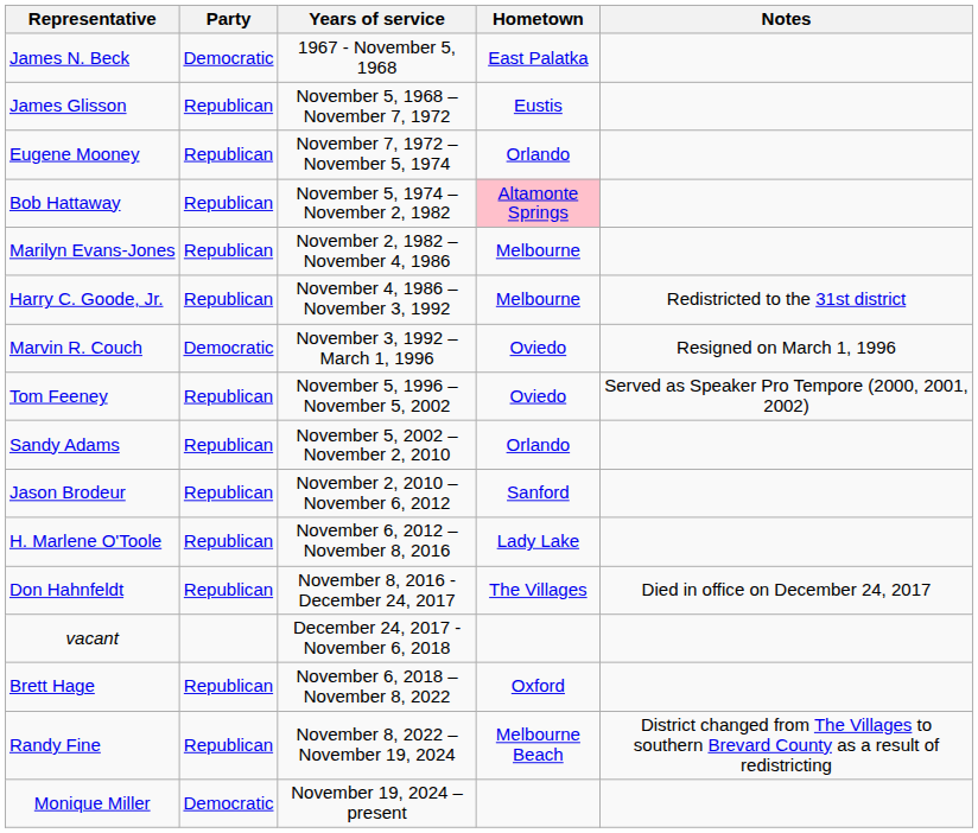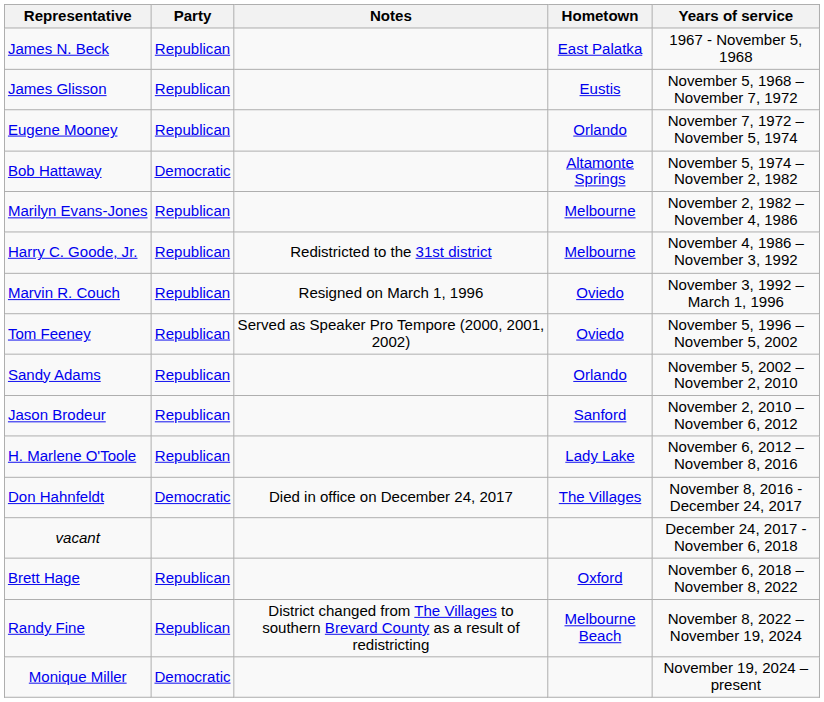 <table class=wikitable style="text-align:center">
 <tr>
 <th>Representative</th>
 <th>Party</th>
+<th>Notes</th>
+<th>Hometown</th>
 <th>Years of service</th>
-<th>Hometown</th>
-<th>Notes</th>
 </tr>
 <tr>
 <td align=left nowrap><a href='#'>James N. Beck</a></td>
-<td><a href='#'>Democratic</a></td>
+<td><a href='#'>Republican</a></td>
+<td></td>
+<td><a href='#'>East Palatka</a></td>
 <td>1967 - November 5, 1968</td>
-<td><a href='#'>East Palatka</a></td>
-<td></td>
 </tr>
 <tr>
 <td align=left nowrap><a href='#'>James Glisson</a></td>
 <td><a href='#'>Republican</a></td>
+<td></td>
+<td><a href='#'>Eustis</a></td>
 <td>November 5, 1968 – November 7, 1972</td>
-<td><a href='#'>Eustis</a></td>
-<td></td>
 </tr>
 <tr>
 <td align=left nowrap><a href='#'>Eugene Mooney</a></td>
 <td><a href='#'>Republican</a></td>
+<td></td>
+<td><a href='#'>Orlando</a></td>
 <td>November 7, 1972 – November 5, 1974</td>
-<td><a href='#'>Orlando</a></td>
-<td></td>
 </tr>
 <tr>
 <td align=left nowrap><a href='#'>Bob Hattaway</a></td>
-<td><a href='#'>Republican</a></td>
+<td><a href='#'>Democratic</a></td>
+<td></td>
+<td><a href='#'>Altamonte Springs</a></td>
 <td>November 5, 1974 – November 2, 1982</td>
-<td style="background: pink;"><a href='#'>Altamonte Springs</a></td>
-<td></td>
 </tr>
 <tr>
 <td align=left nowrap><a href='#'>Marilyn Evans-Jones</a></td>
 <td><a href='#'>Republican</a></td>
+<td></td>
+<td><a href='#'>Melbourne</a></td>
 <td>November 2, 1982 – November 4, 1986</td>
-<td><a href='#'>Melbourne</a></td>
-<td></td>
 </tr>
 <tr>
 <td align=left nowrap><a href='#'>Harry C. Goode, Jr.</a></td>
 <td><a href='#'>Republican</a></td>
+<td>Redistricted to the <a href='#'>31st district</a></td>
+<td><a href='#'>Melbourne</a></td>
 <td>November 4, 1986 – November 3, 1992</td>
-<td><a href='#'>Melbourne</a></td>
-<td>Redistricted to the <a href='#'>31st district</a></td>
 </tr>
 <tr>
 <td align=left nowrap><a href='#'>Marvin R. Couch</a></td>
-<td><a href='#'>Democratic</a></td>
+<td><a href='#'>Republican</a></td>
+<td>Resigned on March 1, 1996</td>
+<td><a href='#'>Oviedo</a></td>
 <td>November 3, 1992 – March 1, 1996</td>
-<td><a href='#'>Oviedo</a></td>
-<td>Resigned on March 1, 1996</td>
 </tr>
 <tr>
 <td align=left nowrap><a href='#'>Tom Feeney</a></td>
 <td><a href='#'>Republican</a></td>
+<td>Served as Speaker Pro Tempore (2000, 2001, 2002)</td>
+<td><a href='#'>Oviedo</a></td>
 <td>November 5, 1996 – November 5, 2002</td>
-<td><a href='#'>Oviedo</a></td>
-<td>Served as Speaker Pro Tempore (2000, 2001, 2002)</td>
 </tr>
 <tr>
 <td align=left nowrap><a href='#'>Sandy Adams</a></td>
 <td><a href='#'>Republican</a></td>
+<td></td>
+<td><a href='#'>Orlando</a></td>
 <td>November 5, 2002 – November 2, 2010</td>
-<td><a href='#'>Orlando</a></td>
-<td></td>
 </tr>
 <tr>
 <td align=left nowrap><a href='#'>Jason Brodeur</a></td>
 <td><a href='#'>Republican</a></td>
+<td></td>
+<td><a href='#'>Sanford</a></td>
 <td>November 2, 2010 – November 6, 2012</td>
-<td><a href='#'>Sanford</a></td>
-<td></td>
 </tr>
 <tr>
 <td align=left nowrap><a href='#'>H. Marlene O'Toole</a></td>
 <td><a href='#'>Republican</a></td>
+<td></td>
+<td><a href='#'>Lady Lake</a></td>
 <td>November 6, 2012 – November 8, 2016</td>
-<td><a href='#'>Lady Lake</a></td>
-<td></td>
 </tr>
 <tr>
 <td align=left nowrap><a href='#'>Don Hahnfeldt</a></td>
-<td><a href='#'>Republican</a></td>
+<td><a href='#'>Democratic</a></td>
+<td>Died in office on December 24, 2017</td>
+<td><a href='#'>The Villages</a></td>
 <td>November 8, 2016 - December 24, 2017</td>
-<td><a href='#'>The Villages</a></td>
-<td>Died in office on December 24, 2017</td>
 </tr>
 <tr>
 <td><em>vacant</em></td>
 <td></td>
-<td>December 24, 2017 - November 6, 2018</td>
 <td></td>
 <td></td>
+<td>December 24, 2017 - November 6, 2018</td>
 </tr>
 <tr>
 <td align=left nowrap><a href='#'>Brett Hage</a></td>
 <td><a href='#'>Republican</a></td>
+<td></td>
+<td><a href='#'>Oxford</a></td>
 <td>November 6, 2018 – November 8, 2022</td>
-<td><a href='#'>Oxford</a></td>
-<td></td>
 </tr>
 <tr>
 <td align=left nowrap><a href='#'>Randy Fine</a></td>
 <td><a href='#'>Republican</a></td>
+<td>District changed from <a href='#'>The Villages</a> to southern <a href='#'>Brevard County</a> as a result of redistricting</td>
+<td><a href='#'>Melbourne Beach</a></td>
 <td>November 8, 2022 – November 19, 2024</td>
-<td><a href='#'>Melbourne Beach</a></td>
-<td>District changed from <a href='#'>The Villages</a> to southern <a href='#'>Brevard County</a> as a result of redistricting</td>
 </tr>
 <tr>
 <td><a href='#'>Monique Miller</a></td>
 <td><a href='#'>Democratic</a></td>
-<td>November 19, 2024 – present</td>
 <td></td>
 <td></td>
+<td>November 19, 2024 – present</td>
 </tr>
 </table>
